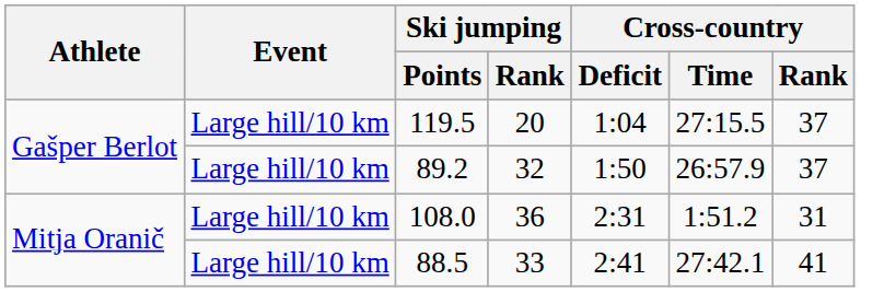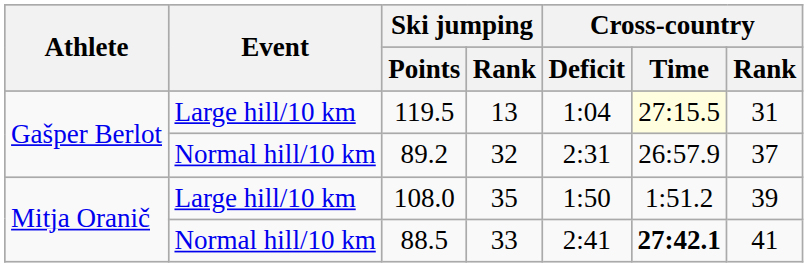 <table class="wikitable">
 <tr>
 <th rowspan="2">Athlete</th>
 <th rowspan="2">Event</th>
 <th colspan="2">Ski jumping</th>
 <th colspan="6">Cross-country</th>
 </tr>
 <tr>
 <th>Points</th>
 <th>Rank</th>
 <th>Deficit</th>
 <th>Time</th>
 <th>Rank</th>
 </tr>
 <tr>
 <td rowspan = 2><a href='#'>Gašper Berlot</a></td>
 <td><a href='#'>Large hill/10 km</a></td>
 <td align="center">119.5</td>
-<td align="center">20</td>
+<td align="center">13</td>
 <td align="center">1:04</td>
-<td align="center">27:15.5</td>
-<td align="center">37</td>
+<td align="center" style="background: lightyellow;">27:15.5</td>
+<td align="center">31</td>
 </tr>
 <tr>
-<td><a href='#'>Large hill/10 km</a></td>
+<td><a href='#'>Normal hill/10 km</a></td>
 <td align="center">89.2</td>
 <td align="center">32</td>
-<td align="center">1:50</td>
+<td align="center">2:31</td>
 <td align="center">26:57.9</td>
 <td align="center">37</td>
 </tr>
 <tr>
 <td rowspan = 2><a href='#'>Mitja Oranič</a></td>
 <td><a href='#'>Large hill/10 km</a></td>
 <td align="center">108.0</td>
-<td align="center">36</td>
-<td align="center">2:31</td>
+<td align="center">35</td>
+<td align="center">1:50</td>
 <td align="center">1:51.2</td>
-<td align="center">31</td>
+<td align="center">39</td>
 </tr>
 <tr>
-<td><a href='#'>Large hill/10 km</a></td>
+<td><a href='#'>Normal hill/10 km</a></td>
 <td align="center">88.5</td>
 <td align="center">33</td>
 <td align="center">2:41</td>
-<td align="center">27:42.1</td>
+<td align="center"><strong>27:42.1</strong></td>
 <td align="center">41</td>
 </tr>
 </table>
